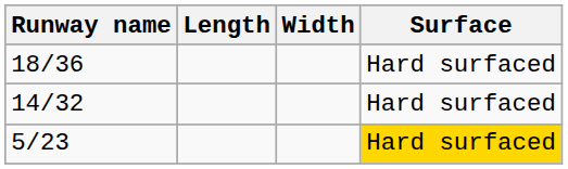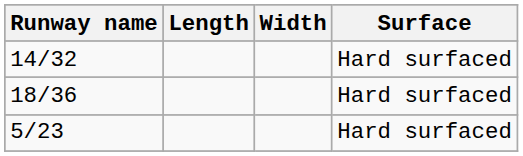 <table class="wikitable">
 <tr>
 <th>Runway name</th>
 <th>Length</th>
 <th>Width</th>
 <th>Surface</th>
 </tr>
 <tr>
-<td>18/36</td>
+<td>14/32</td>
 <td></td>
 <td></td>
 <td>Hard surfaced</td>
 </tr>
 <tr>
-<td>14/32</td>
+<td>18/36</td>
 <td></td>
 <td></td>
 <td>Hard surfaced</td>
 </tr>
 <tr>
 <td>5/23</td>
 <td></td>
 <td></td>
-<td style="background: gold;">Hard surfaced</td>
+<td>Hard surfaced</td>
 </tr>
 </table>
